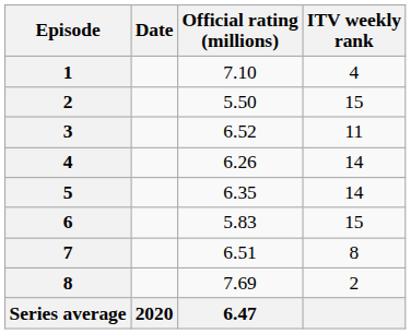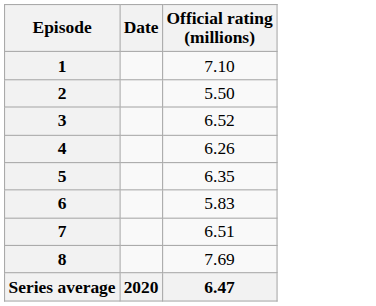 <table class="wikitable sortable" style="text-align:center">
 <tr>
 <th scope="col">Episode</th>
 <th scope="col">Date</th>
 <th scope="col">Official rating<br>(millions)</th>
-<th scope="col">ITV weekly<br>rank</th>
 </tr>
 <tr>
 <th scope="row">1</th>
 <td></td>
 <td>7.10</td>
-<td>4</td>
 </tr>
 <tr>
 <th scope="row">2</th>
 <td></td>
 <td>5.50</td>
-<td>15</td>
 </tr>
 <tr>
 <th scope="row">3</th>
 <td></td>
 <td>6.52</td>
-<td>11</td>
 </tr>
 <tr>
 <th scope="row">4</th>
 <td></td>
 <td>6.26</td>
-<td>14</td>
 </tr>
 <tr>
 <th scope="row">5</th>
 <td></td>
 <td>6.35</td>
-<td>14</td>
 </tr>
 <tr>
 <th scope="row">6</th>
 <td></td>
 <td>5.83</td>
-<td>15</td>
 </tr>
 <tr>
 <th scope="row">7</th>
 <td></td>
 <td>6.51</td>
-<td>8</td>
 </tr>
 <tr>
 <th scope="row">8</th>
 <td></td>
 <td>7.69</td>
-<td>2</td>
 </tr>
 <tr>
 <th scope="row">Series average</th>
 <th>2020</th>
 <th>6.47</th>
-<th></th>
 </tr>
 </table>
